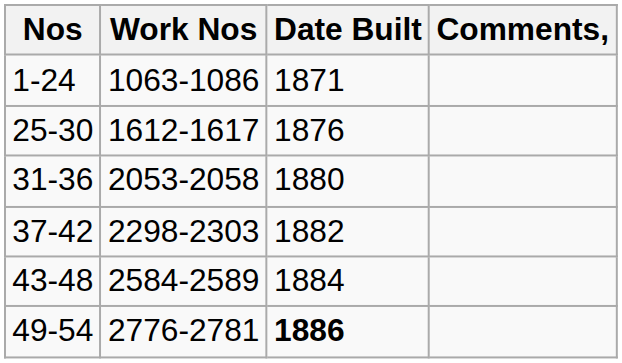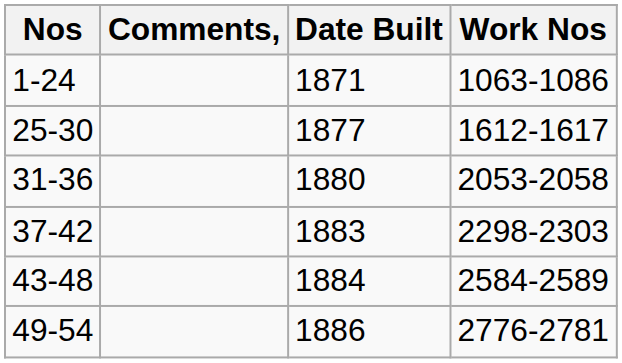 <table class="wikitable">
 <tr>
 <th>Nos</th>
+<th>Comments,</th>
+<th>Date Built</th>
 <th>Work Nos</th>
-<th>Date Built</th>
-<th>Comments,</th>
 </tr>
 <tr>
 <td>1-24</td>
+<td></td>
+<td>1871</td>
 <td>1063-1086</td>
-<td>1871</td>
-<td></td>
 </tr>
 <tr>
 <td>25-30</td>
+<td></td>
+<td>1877</td>
 <td>1612-1617</td>
-<td>1876</td>
-<td></td>
 </tr>
 <tr>
 <td>31-36</td>
+<td></td>
+<td>1880</td>
 <td>2053-2058</td>
-<td>1880</td>
-<td></td>
 </tr>
 <tr>
 <td>37-42</td>
+<td></td>
+<td>1883</td>
 <td>2298-2303</td>
-<td>1882</td>
-<td></td>
 </tr>
 <tr>
 <td>43-48</td>
+<td></td>
+<td>1884</td>
 <td>2584-2589</td>
-<td>1884</td>
-<td></td>
 </tr>
 <tr>
 <td>49-54</td>
+<td></td>
+<td>1886</td>
 <td>2776-2781</td>
-<td><strong>1886</strong></td>
-<td></td>
 </tr>
 </table>
